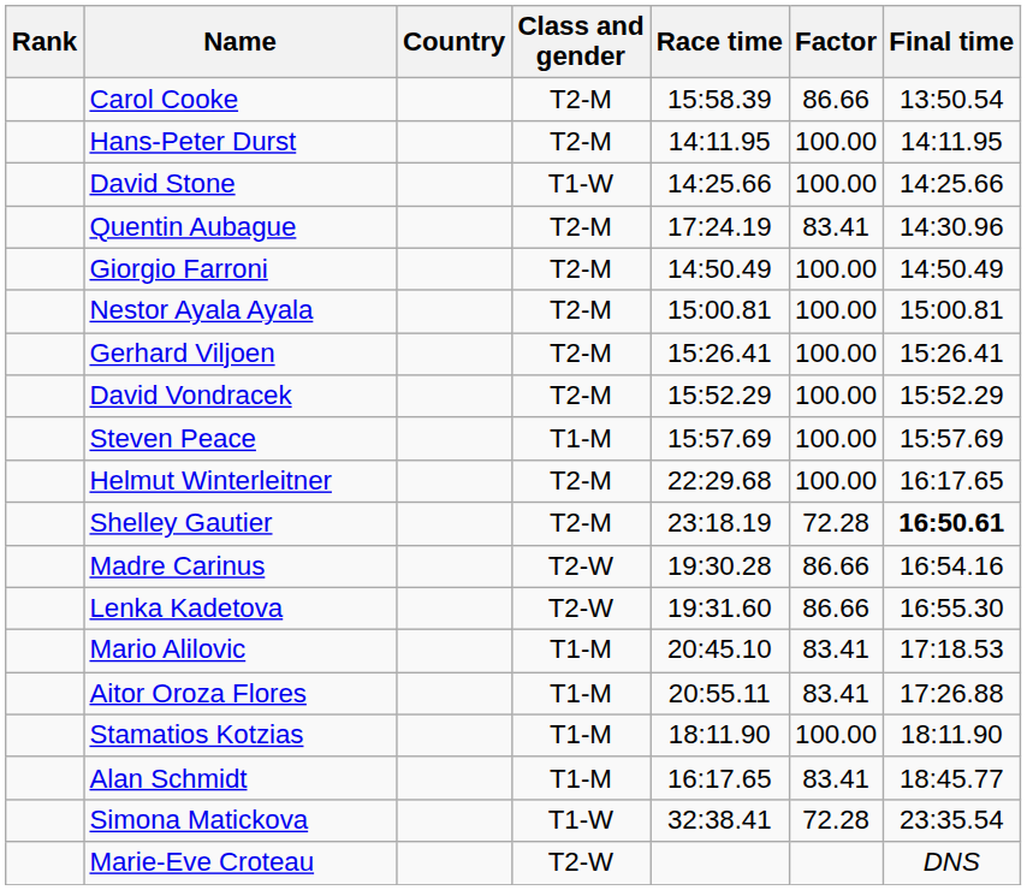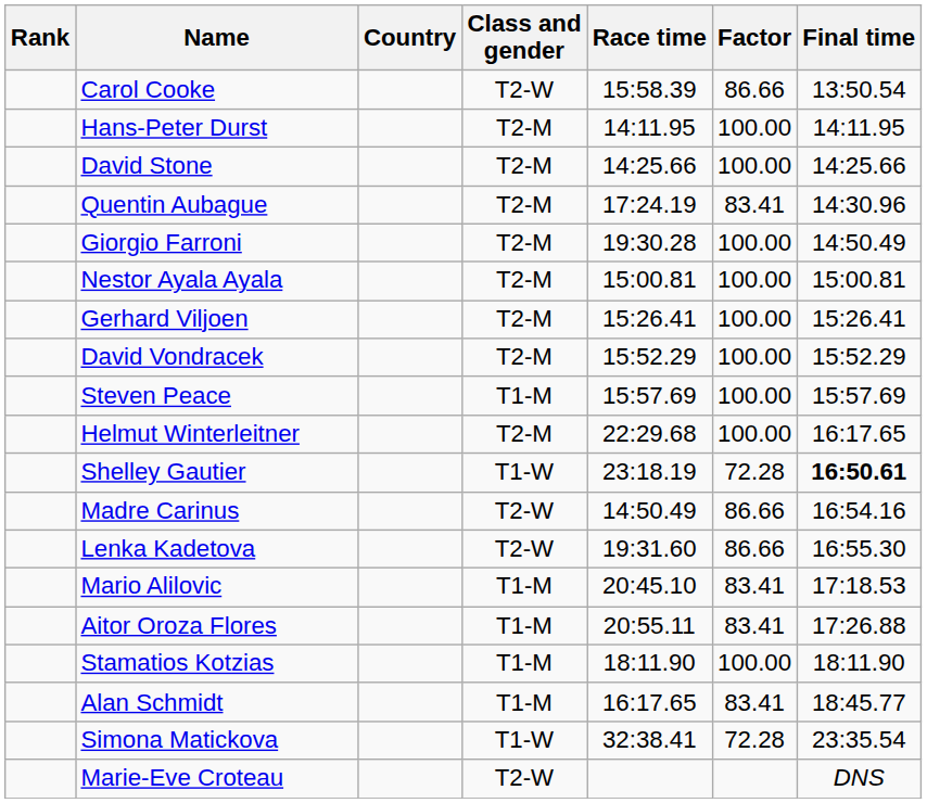 <table class="wikitable sortable">
 <tr>
 <th width=20>Rank</th>
 <th width=180>Name</th>
 <th>Country</th>
 <th>Class and <br>gender</th>
 <th>Race time</th>
 <th>Factor</th>
 <th>Final time</th>
 </tr>
 <tr>
 <td align="center"></td>
 <td><a href='#'>Carol Cooke</a></td>
 <td></td>
-<td align="center">T2-M</td>
+<td align="center">T2-W</td>
 <td align="center">15:58.39</td>
 <td align="center">86.66</td>
 <td align="center">13:50.54</td>
 </tr>
 <tr>
 <td align="center"></td>
 <td><a href='#'>Hans-Peter Durst</a></td>
 <td></td>
 <td align="center">T2-M</td>
 <td align="center">14:11.95</td>
 <td align="center">100.00</td>
 <td align="center">14:11.95</td>
 </tr>
 <tr>
 <td align="center"></td>
 <td><a href='#'>David Stone</a></td>
 <td></td>
-<td align="center">T1-W</td>
+<td align="center">T2-M</td>
 <td align="center">14:25.66</td>
 <td align="center">100.00</td>
 <td align="center">14:25.66</td>
 </tr>
 <tr>
 <td align="center"></td>
 <td><a href='#'>Quentin Aubague</a></td>
 <td></td>
 <td align="center">T2-M</td>
 <td align="center">17:24.19</td>
 <td align="center">83.41</td>
 <td align="center">14:30.96</td>
 </tr>
 <tr>
 <td align="center"></td>
 <td><a href='#'>Giorgio Farroni</a></td>
 <td></td>
 <td align="center">T2-M</td>
-<td align="center">14:50.49</td>
+<td align="center">19:30.28</td>
 <td align="center">100.00</td>
 <td align="center">14:50.49</td>
 </tr>
 <tr>
 <td align="center"></td>
 <td><a href='#'>Nestor Ayala Ayala</a></td>
 <td></td>
 <td align="center">T2-M</td>
 <td align="center">15:00.81</td>
 <td align="center">100.00</td>
 <td align="center">15:00.81</td>
 </tr>
 <tr>
 <td align="center"></td>
 <td><a href='#'>Gerhard Viljoen</a></td>
 <td></td>
 <td align="center">T2-M</td>
 <td align="center">15:26.41</td>
 <td align="center">100.00</td>
 <td align="center">15:26.41</td>
 </tr>
 <tr>
 <td align="center"></td>
 <td><a href='#'>David Vondracek</a></td>
 <td></td>
 <td align="center">T2-M</td>
 <td align="center">15:52.29</td>
 <td align="center">100.00</td>
 <td align="center">15:52.29</td>
 </tr>
 <tr>
 <td align="center"></td>
 <td><a href='#'>Steven Peace</a></td>
 <td></td>
 <td align="center">T1-M</td>
 <td align="center">15:57.69</td>
 <td align="center">100.00</td>
 <td align="center">15:57.69</td>
 </tr>
 <tr>
 <td align="center"></td>
 <td><a href='#'>Helmut Winterleitner</a></td>
 <td></td>
 <td align="center">T2-M</td>
 <td align="center">22:29.68</td>
 <td align="center">100.00</td>
 <td align="center">16:17.65</td>
 </tr>
 <tr>
 <td align="center"></td>
 <td><a href='#'>Shelley Gautier</a></td>
 <td></td>
-<td align="center">T2-M</td>
+<td align="center">T1-W</td>
 <td align="center">23:18.19</td>
 <td align="center">72.28</td>
 <td align="center"><strong>16:50.61</strong></td>
 </tr>
 <tr>
 <td align="center"></td>
 <td><a href='#'>Madre Carinus</a></td>
 <td></td>
 <td align="center">T2-W</td>
-<td align="center">19:30.28</td>
+<td align="center">14:50.49</td>
 <td align="center">86.66</td>
 <td align="center">16:54.16</td>
 </tr>
 <tr>
 <td align="center"></td>
 <td><a href='#'>Lenka Kadetova</a></td>
 <td></td>
 <td align="center">T2-W</td>
 <td align="center">19:31.60</td>
 <td align="center">86.66</td>
 <td align="center">16:55.30</td>
 </tr>
 <tr>
 <td align="center"></td>
 <td><a href='#'>Mario Alilovic</a></td>
 <td></td>
 <td align="center">T1-M</td>
 <td align="center">20:45.10</td>
 <td align="center">83.41</td>
 <td align="center">17:18.53</td>
 </tr>
 <tr>
 <td align="center"></td>
 <td><a href='#'>Aitor Oroza Flores</a></td>
 <td></td>
 <td align="center">T1-M</td>
 <td align="center">20:55.11</td>
 <td align="center">83.41</td>
 <td align="center">17:26.88</td>
 </tr>
 <tr>
 <td align="center"></td>
 <td><a href='#'>Stamatios Kotzias</a></td>
 <td></td>
 <td align="center">T1-M</td>
 <td align="center">18:11.90</td>
 <td align="center">100.00</td>
 <td align="center">18:11.90</td>
 </tr>
 <tr>
 <td align="center"></td>
 <td><a href='#'>Alan Schmidt</a></td>
 <td></td>
 <td align="center">T1-M</td>
 <td align="center">16:17.65</td>
 <td align="center">83.41</td>
 <td align="center">18:45.77</td>
 </tr>
 <tr>
 <td align="center"></td>
 <td><a href='#'>Simona Matickova</a></td>
 <td></td>
 <td align="center">T1-W</td>
 <td align="center">32:38.41</td>
 <td align="center">72.28</td>
 <td align="center">23:35.54</td>
 </tr>
 <tr>
 <td align="center"></td>
 <td><a href='#'>Marie-Eve Croteau</a></td>
 <td></td>
 <td align="center">T2-W</td>
 <td></td>
 <td></td>
 <td align="center"><em>DNS</em></td>
 </tr>
 </table>
